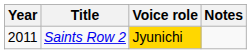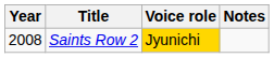 <table class="wikitable sortable">
 <tr>
 <th>Year</th>
 <th>Title</th>
 <th>Voice role</th>
 <th class="unsortable">Notes</th>
 </tr>
 <tr>
-<td>2011</td>
+<td>2008</td>
 <td><em><a href='#'>Saints Row 2</a></em></td>
 <td style="background: gold;">Jyunichi</td>
 <td></td>
 </tr>
 </table>
